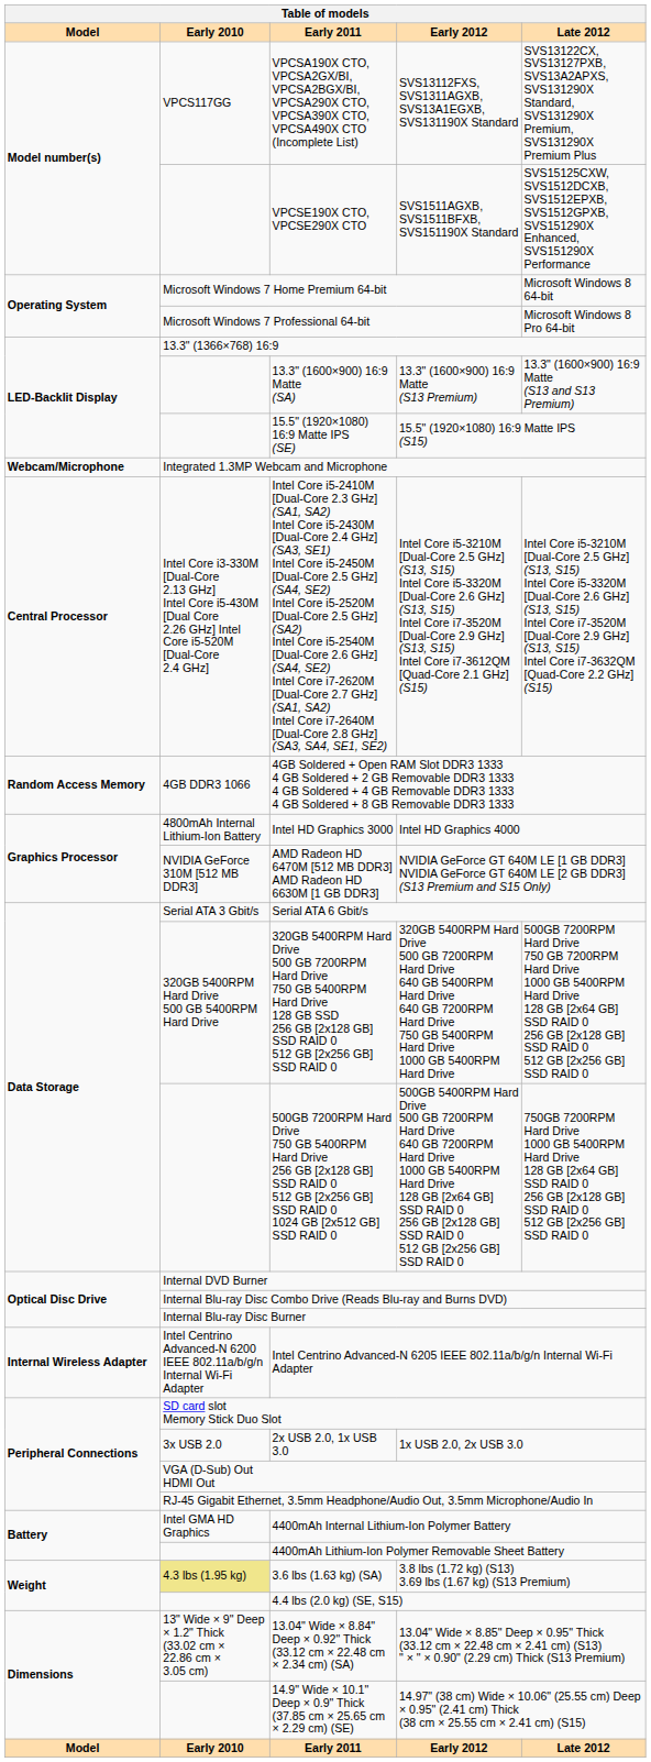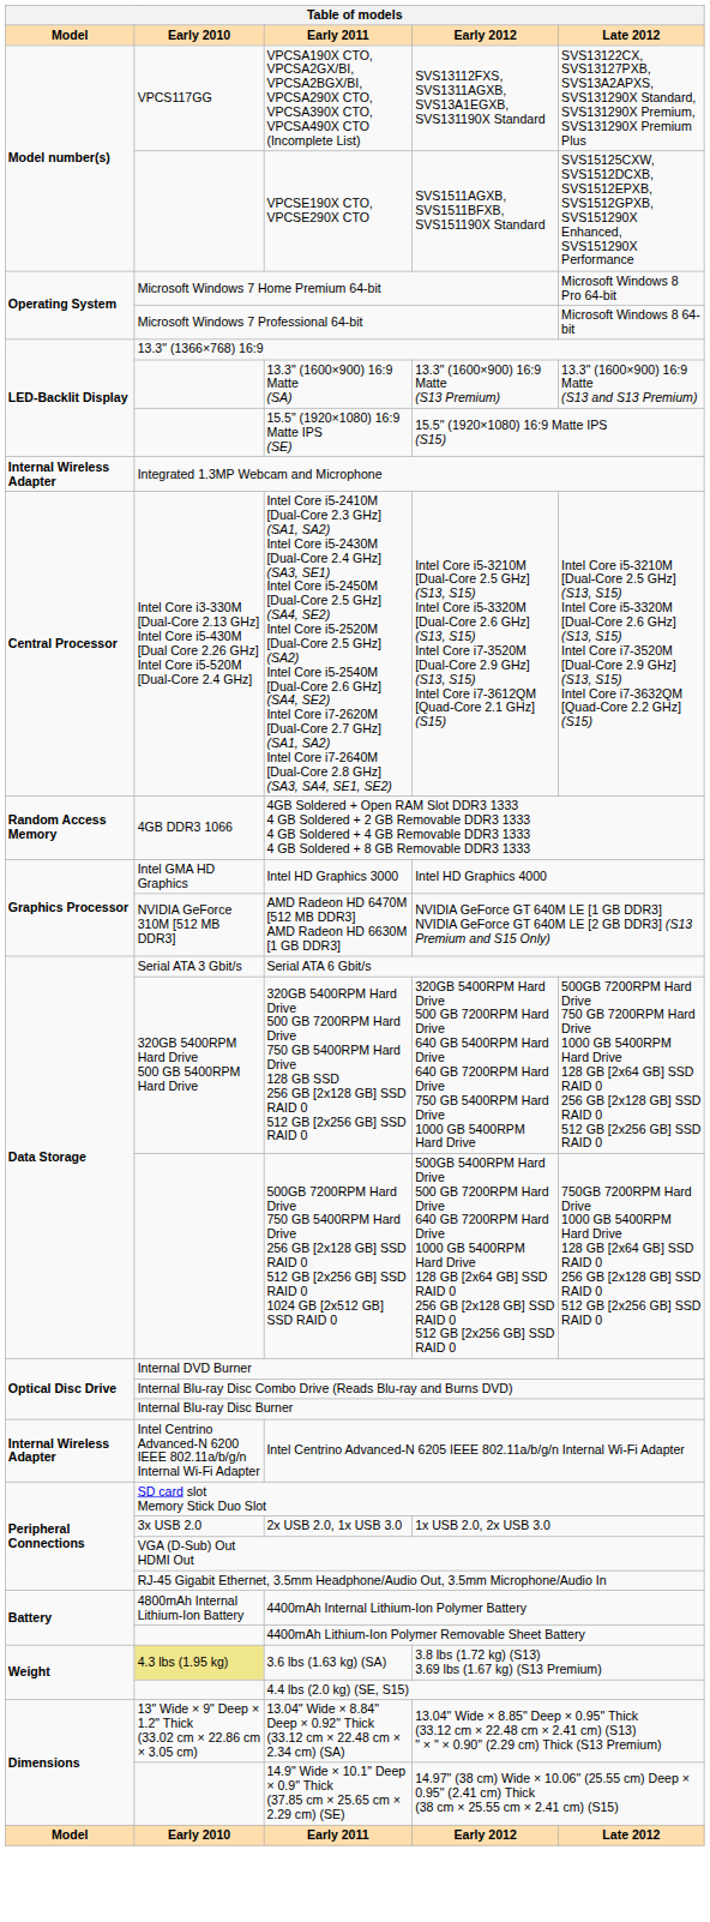 <table class="wikitable collapsible" style="width: 100%;">
 <tr>
 <th style="text-align:center;" colspan="5">Table of models</th>
 </tr>
 <tr>
 <th style="background:#ffdead; width:10%;">Model</th>
 <th style="background:#ffdead; width:10%;">Early 2010</th>
 <th style="background:#ffdead; width:10%;">Early 2011</th>
 <th style="background:#ffdead; width:10%;">Early 2012</th>
 <th style="background:#ffdead; width:10%;">Late 2012</th>
 </tr>
 <tr>
 <td rowspan="2"><strong>Model number(s)</strong></td>
 <td>VPCS117GG</td>
 <td>VPCSA190X CTO, VPCSA2GX/BI, VPCSA2BGX/BI, VPCSA290X CTO, VPCSA390X CTO, VPCSA490X CTO (Incomplete List)</td>
 <td>SVS13112FXS, SVS1311AGXB, SVS13A1EGXB, SVS131190X Standard</td>
 <td>SVS13122CX, SVS13127PXB, SVS13A2APXS, SVS131290X Standard, SVS131290X Premium, SVS131290X Premium Plus</td>
 </tr>
 <tr>
 <td></td>
 <td>VPCSE190X CTO, VPCSE290X CTO</td>
 <td>SVS1511AGXB, SVS1511BFXB, SVS151190X Standard</td>
 <td>SVS15125CXW, SVS1512DCXB, SVS1512EPXB, SVS1512GPXB, SVS151290X Enhanced, SVS151290X Performance</td>
 </tr>
 <tr>
 <td rowspan="2"><strong>Operating System</strong></td>
 <td colspan="3">Microsoft Windows 7 Home Premium 64-bit</td>
-<td>Microsoft Windows 8 64-bit</td>
+<td>Microsoft Windows 8 Pro 64-bit</td>
 </tr>
 <tr>
 <td colspan="3">Microsoft Windows 7 Professional 64-bit</td>
-<td>Microsoft Windows 8 Pro 64-bit</td>
+<td>Microsoft Windows 8 64-bit</td>
 </tr>
 <tr>
 <td rowspan="3"><strong>LED-Backlit Display</strong></td>
 <td colspan="4">13.3" (1366×768) 16:9</td>
 </tr>
 <tr>
 <td></td>
 <td>13.3" (1600×900) 16:9 Matte<br><span><em>(SA)</em></span></td>
 <td>13.3" (1600×900) 16:9 Matte<br><span><em>(S13 Premium)</em></span></td>
 <td>13.3" (1600×900) 16:9 Matte<br><span><em>(S13 and S13 Premium)</em></span></td>
 </tr>
 <tr>
 <td></td>
 <td>15.5" (1920×1080) 16:9 Matte IPS<br><span><em>(SE)</em></span></td>
 <td colspan="2">15.5" (1920×1080) 16:9 Matte IPS<br><span><em>(S15)</em></span></td>
 </tr>
 <tr>
-<td><strong>Webcam/Microphone</strong></td>
+<td><strong>Internal Wireless Adapter</strong></td>
 <td colspan="4">Integrated 1.3MP Webcam and Microphone</td>
 </tr>
 <tr>
 <td><strong>Central Processor</strong></td>
 <td>Intel Core i3-330M [Dual-Core 2.13 GHz]<br>Intel Core i5-430M [Dual Core 2.26 GHz] Intel Core i5-520M [Dual-Core 2.4 GHz]</td>
 <td>Intel Core i5-2410M [Dual-Core 2.3 GHz] <span><em>(SA1, SA2)</em></span><br>Intel Core i5-2430M [Dual-Core 2.4 GHz] <span><em>(SA3, SE1)</em></span><br>Intel Core i5-2450M [Dual-Core 2.5 GHz] <span><em>(SA4, SE2)</em></span><br>Intel Core i5-2520M [Dual-Core 2.5 GHz] <span><em>(SA2)</em></span><br>Intel Core i5-2540M [Dual-Core 2.6 GHz] <span><em>(SA4, SE2)</em></span><br>Intel Core i7-2620M [Dual-Core 2.7 GHz] <span><em>(SA1, SA2)</em></span><br>Intel Core i7-2640M [Dual-Core 2.8 GHz] <span><em>(SA3, SA4, SE1, SE2)</em></span></td>
 <td>Intel Core i5-3210M [Dual-Core 2.5 GHz] <span><em>(S13, S15)</em></span><br>Intel Core i5-3320M [Dual-Core 2.6 GHz] <span><em>(S13, S15)</em></span><br>Intel Core i7-3520M [Dual-Core 2.9 GHz] <span><em>(S13, S15)</em></span><br>Intel Core i7-3612QM [Quad-Core 2.1 GHz] <span><em>(S15)</em></span></td>
 <td>Intel Core i5-3210M [Dual-Core 2.5 GHz] <span><em>(S13, S15)</em></span><br>Intel Core i5-3320M [Dual-Core 2.6 GHz] <span><em>(S13, S15)</em></span><br>Intel Core i7-3520M [Dual-Core 2.9 GHz] <span><em>(S13, S15)</em></span><br>Intel Core i7-3632QM [Quad-Core 2.2 GHz] <span><em>(S15)</em></span></td>
 </tr>
 <tr>
 <td><strong>Random Access Memory</strong></td>
 <td>4GB DDR3 1066</td>
 <td colspan="3">4GB Soldered + Open RAM Slot DDR3 1333<br>4 GB Soldered + 2 GB Removable DDR3 1333<br>4 GB Soldered + 4 GB Removable DDR3 1333<br>4 GB Soldered + 8 GB Removable DDR3 1333</td>
 </tr>
 <tr>
 <td rowspan="2"><strong>Graphics Processor</strong></td>
-<td>4800mAh Internal Lithium-Ion Battery</td>
+<td>Intel GMA HD Graphics</td>
 <td>Intel HD Graphics 3000</td>
 <td colspan="2">Intel HD Graphics 4000</td>
 </tr>
 <tr>
 <td>NVIDIA GeForce 310M [512 MB DDR3]</td>
 <td>AMD Radeon HD 6470M [512 MB DDR3]<br>AMD Radeon HD 6630M [1 GB DDR3]</td>
 <td colspan="2">NVIDIA GeForce GT 640M LE [1 GB DDR3]<br> NVIDIA GeForce GT 640M LE [2 GB DDR3] <span><em>(S13 Premium and S15 Only)</em></span></td>
 </tr>
 <tr>
 <td rowspan="3"><strong>Data Storage</strong></td>
 <td>Serial ATA 3 Gbit/s</td>
 <td colspan="3">Serial ATA 6 Gbit/s</td>
 </tr>
 <tr>
 <td>320GB 5400RPM Hard Drive<br>500 GB 5400RPM Hard Drive</td>
 <td>320GB 5400RPM Hard Drive<br>500 GB 7200RPM Hard Drive<br>750 GB 5400RPM Hard Drive<br>128 GB SSD<br>256 GB [2x128 GB] SSD RAID 0<br>512 GB [2x256 GB] SSD RAID 0<br></td>
 <td>320GB 5400RPM Hard Drive<br>500 GB 7200RPM Hard Drive<br>640 GB 5400RPM Hard Drive<br>640 GB 7200RPM Hard Drive<br>750 GB 5400RPM Hard Drive<br>1000 GB 5400RPM Hard Drive</td>
 <td>500GB 7200RPM Hard Drive<br>750 GB 7200RPM Hard Drive<br>1000 GB 5400RPM Hard Drive<br>128 GB [2x64 GB] SSD RAID 0<br>256 GB [2x128 GB] SSD RAID 0<br>512 GB [2x256 GB] SSD RAID 0</td>
 </tr>
 <tr>
 <td></td>
 <td>500GB 7200RPM Hard Drive<br>750 GB 5400RPM Hard Drive<br>256 GB [2x128 GB] SSD RAID 0<br>512 GB [2x256 GB] SSD RAID 0<br>1024 GB [2x512 GB] SSD RAID 0</td>
 <td>500GB 5400RPM Hard Drive<br>500 GB 7200RPM Hard Drive<br>640 GB 7200RPM Hard Drive<br>1000 GB 5400RPM Hard Drive<br>128 GB [2x64 GB] SSD RAID 0<br>256 GB [2x128 GB] SSD RAID 0<br>512 GB [2x256 GB] SSD RAID 0</td>
 <td>750GB 7200RPM Hard Drive<br>1000 GB 5400RPM Hard Drive<br>128 GB [2x64 GB] SSD RAID 0<br>256 GB [2x128 GB] SSD RAID 0<br>512 GB [2x256 GB] SSD RAID 0</td>
 </tr>
 <tr>
 <td rowspan="3"><strong>Optical Disc Drive</strong></td>
 <td colspan="4">Internal DVD Burner</td>
 </tr>
 <tr>
 <td colspan="4">Internal Blu-ray Disc Combo Drive (Reads Blu-ray and Burns DVD)</td>
 </tr>
 <tr>
 <td colspan="4">Internal Blu-ray Disc Burner</td>
 </tr>
 <tr>
 <td><strong>Internal Wireless Adapter</strong></td>
 <td>Intel Centrino Advanced-N 6200 IEEE 802.11a/b/g/n Internal Wi-Fi Adapter</td>
 <td colspan="3">Intel Centrino Advanced-N 6205 IEEE 802.11a/b/g/n Internal Wi-Fi Adapter</td>
 </tr>
 <tr>
 <td rowspan="4"><strong>Peripheral Connections</strong></td>
 <td colspan="4"><a href='#'>SD card</a> slot<br>Memory Stick Duo Slot</td>
 </tr>
 <tr>
 <td>3x USB 2.0</td>
 <td>2x USB 2.0, 1x USB 3.0</td>
 <td colspan="2">1x USB 2.0, 2x USB 3.0</td>
 </tr>
 <tr>
 <td colspan="4">VGA (D-Sub) Out<br>HDMI Out</td>
 </tr>
 <tr>
 <td colspan="4">RJ-45 Gigabit Ethernet, 3.5mm Headphone/Audio Out, 3.5mm Microphone/Audio In</td>
 </tr>
 <tr>
 <td rowspan="2"><strong>Battery</strong></td>
-<td>Intel GMA HD Graphics</td>
+<td>4800mAh Internal Lithium-Ion Battery</td>
 <td colspan="3">4400mAh Internal Lithium-Ion Polymer Battery</td>
 </tr>
 <tr>
 <td></td>
 <td colspan="3">4400mAh Lithium-Ion Polymer Removable Sheet Battery</td>
 </tr>
 <tr>
 <td rowspan="2"><strong>Weight</strong></td>
 <td style="background: khaki;">4.3 lbs (1.95 kg)</td>
 <td>3.6 lbs (1.63 kg) <span>(SA)</span></td>
 <td colspan="2">3.8 lbs (1.72 kg) <span>(S13)</span><br>3.69 lbs (1.67 kg) <span>(S13 Premium)</span></td>
 </tr>
 <tr>
 <td></td>
 <td colspan="3">4.4 lbs (2.0 kg) <span>(SE, S15)</span></td>
 </tr>
 <tr>
 <td rowspan="2"><strong>Dimensions</strong></td>
 <td>13" Wide × 9" Deep × 1.2" Thick<br>(33.02 cm × 22.86 cm × 3.05 cm)</td>
 <td>13.04" Wide × 8.84" Deep × 0.92" Thick<br>(33.12 cm × 22.48 cm × 2.34 cm) <span>(SA)</span></td>
 <td colspan="2">13.04" Wide × 8.85" Deep × 0.95" Thick<br>(33.12 cm × 22.48 cm × 2.41 cm) <span>(S13)</span><br>" × " × 0.90" (2.29 cm) Thick <span>(S13 Premium)</span><br></td>
 </tr>
 <tr>
 <td></td>
 <td>14.9" Wide × 10.1" Deep × 0.9" Thick<br>(37.85 cm × 25.65 cm × 2.29 cm) <span>(SE)</span></td>
 <td colspan="2">14.97" (38 cm) Wide × 10.06" (25.55 cm) Deep × 0.95" (2.41 cm) Thick<br>(38 cm × 25.55 cm × 2.41 cm) <span>(S15)</span></td>
 </tr>
 <tr>
 <th style="background:#ffdead; width:10%;">Model</th>
 <th style="background:#ffdead; width:10%;">Early 2010</th>
 <th style="background:#ffdead; width:10%;">Early 2011</th>
 <th style="background:#ffdead; width:10%;">Early 2012</th>
 <th style="background:#ffdead; width:10%;">Late 2012</th>
 </tr>
 </table>
